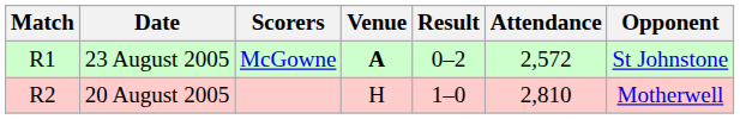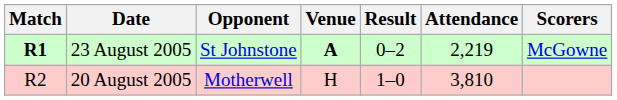 <table class="wikitable" style="font-size:100%; text-align:center">
 <tr>
 <th>Match</th>
 <th>Date</th>
-<th>Scorers</th>
+<th>Opponent</th>
 <th>Venue</th>
 <th>Result</th>
 <th>Attendance</th>
-<th>Opponent</th>
+<th>Scorers</th>
 </tr>
 <tr style="background: #CCFFCC;">
-<td>R1</td>
+<td><strong>R1</strong></td>
 <td>23 August 2005</td>
-<td><a href='#'>McGowne</a></td>
+<td><a href='#'>St Johnstone</a></td>
 <td><strong>A</strong></td>
 <td>0–2</td>
-<td>2,572</td>
-<td><a href='#'>St Johnstone</a></td>
+<td>2,219</td>
+<td><a href='#'>McGowne</a></td>
 </tr>
 <tr style="background: #FFCCCC;">
 <td>R2</td>
 <td>20 August 2005</td>
-<td></td>
+<td><a href='#'>Motherwell</a></td>
 <td>H</td>
 <td>1–0</td>
-<td>2,810</td>
-<td><a href='#'>Motherwell</a></td>
+<td>3,810</td>
+<td></td>
 </tr>
 </table>
